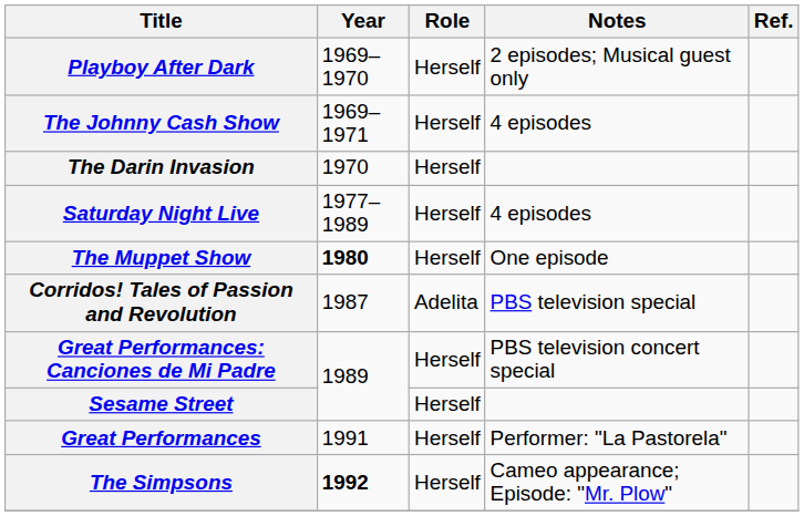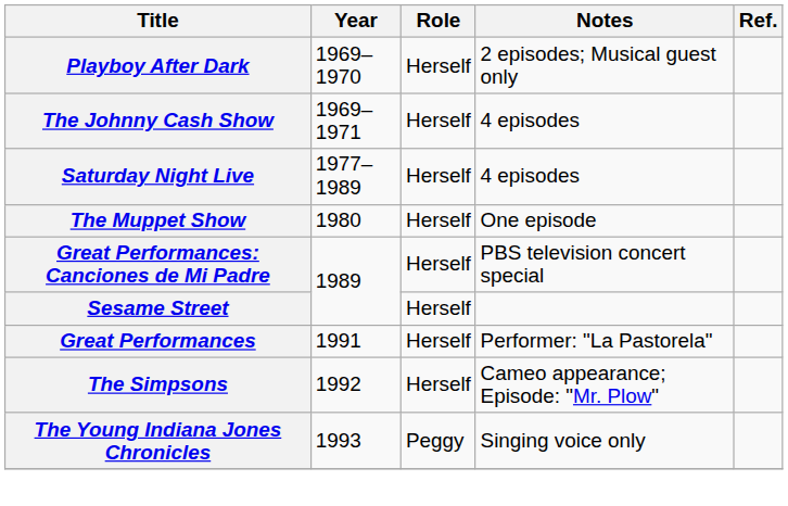 <table class="wikitable sortable plainrowheaders">
 <tr>
 <th scope="col">Title</th>
 <th scope="col">Year</th>
 <th scope="col">Role</th>
 <th scope="col" class="unsortable">Notes</th>
 <th scope="col" class="unsortable">Ref.</th>
 </tr>
 <tr>
 <th scope="row"><em><a href='#'>Playboy After Dark</a></em></th>
 <td>1969–1970</td>
 <td>Herself</td>
 <td>2 episodes; Musical guest only</td>
 <td align="center"></td>
 </tr>
 <tr>
 <th scope="row"><em><a href='#'>The Johnny Cash Show</a></em></th>
 <td>1969–1971</td>
 <td>Herself</td>
 <td>4 episodes</td>
 <td align="center"></td>
 </tr>
 <tr>
-<th scope="row"><em>The Darin Invasion</em></th>
-<td>1970</td>
-<td>Herself</td>
-<td></td>
-<td align="center"></td>
-</tr>
-<tr>
 <th scope="row"><em><a href='#'>Saturday Night Live</a></em></th>
 <td>1977–1989</td>
 <td>Herself</td>
 <td>4 episodes</td>
 <td align="center"></td>
 </tr>
 <tr>
 <th scope="row"><em><a href='#'>The Muppet Show</a></em></th>
-<td><strong>1980</strong></td>
+<td>1980</td>
 <td>Herself</td>
 <td>One episode</td>
-<td align="center"></td>
-</tr>
-<tr>
-<th scope="row"><em>Corridos! Tales of Passion and Revolution</em></th>
-<td>1987</td>
-<td>Adelita</td>
-<td><a href='#'>PBS</a> television special</td>
 <td align="center"></td>
 </tr>
 <tr>
 <th scope="row"><em><a href='#'>Great Performances: Canciones de Mi Padre</a></em></th>
 <td rowspan="2">1989</td>
 <td>Herself</td>
 <td>PBS television concert special</td>
 <td align="center"></td>
 </tr>
 <tr>
 <th scope="row"><em><a href='#'>Sesame Street</a></em></th>
 <td>Herself</td>
 <td></td>
 <td align="center"></td>
 </tr>
 <tr>
 <th scope="row"><em><a href='#'>Great Performances</a></em></th>
 <td>1991</td>
 <td>Herself</td>
 <td>Performer: "La Pastorela"</td>
 <td align="center"></td>
 </tr>
 <tr>
 <th scope="row"><em><a href='#'>The Simpsons</a></em></th>
-<td><strong>1992</strong></td>
+<td>1992</td>
 <td>Herself</td>
 <td>Cameo appearance; Episode: "<a href='#'>Mr. Plow</a>"</td>
 <td align="center"></td>
 </tr>
 <tr>
+<th scope="row"><em><a href='#'>The Young Indiana Jones Chronicles</a></em></th>
+<td>1993</td>
+<td>Peggy</td>
+<td>Singing voice only</td>
+<td align="center"></td>
+</tr>
+<tr>
 </tr>
 </table>
